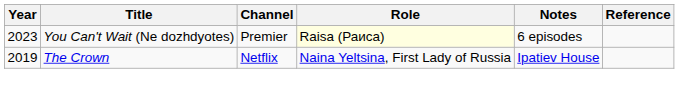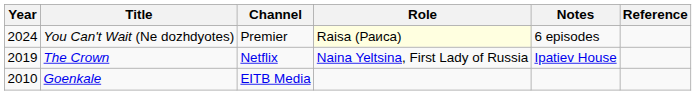 <table class="wikitable sortable">
 <tr>
 <th>Year</th>
 <th>Title</th>
 <th>Channel</th>
 <th>Role</th>
 <th class="unsortable">Notes</th>
 <th>Reference</th>
 </tr>
 <tr>
-<td>2023</td>
+<td>2024</td>
 <td><em>You Can't Wait</em> (Ne dozhdyotes)</td>
 <td>Premier</td>
 <td style="background: lightyellow;">Raisa (Раиса)</td>
 <td>6 episodes</td>
 <td></td>
 </tr>
 <tr>
 <td>2019</td>
 <td><a href='#'><em>The Crown</em></a></td>
 <td><a href='#'>Netflix</a></td>
 <td><a href='#'>Naina Yeltsina</a>, First Lady of Russia</td>
 <td><a href='#'>Ipatiev House</a></td>
 <td></td>
 </tr>
+<tr>
+<td>2010</td>
+<td><em><a href='#'>Goenkale</a></em></td>
+<td><a href='#'>EITB Media</a></td>
+<td></td>
+<td></td>
+<td></td>
+</tr>
 </table>
